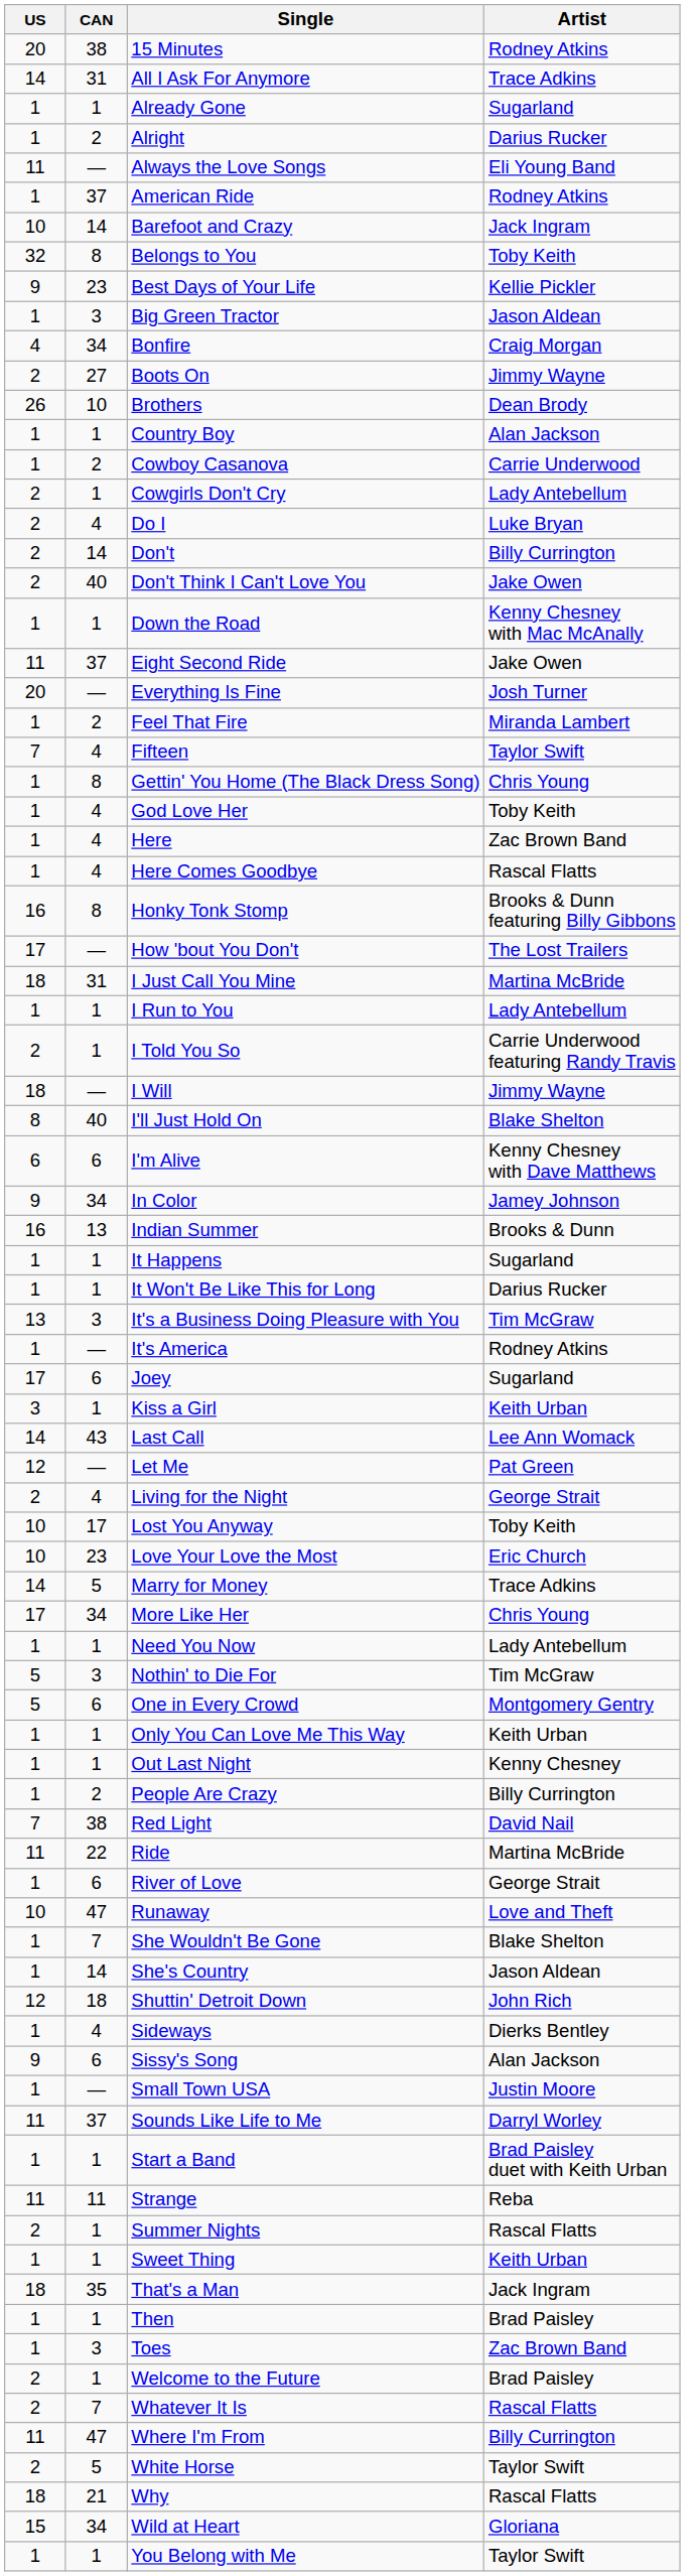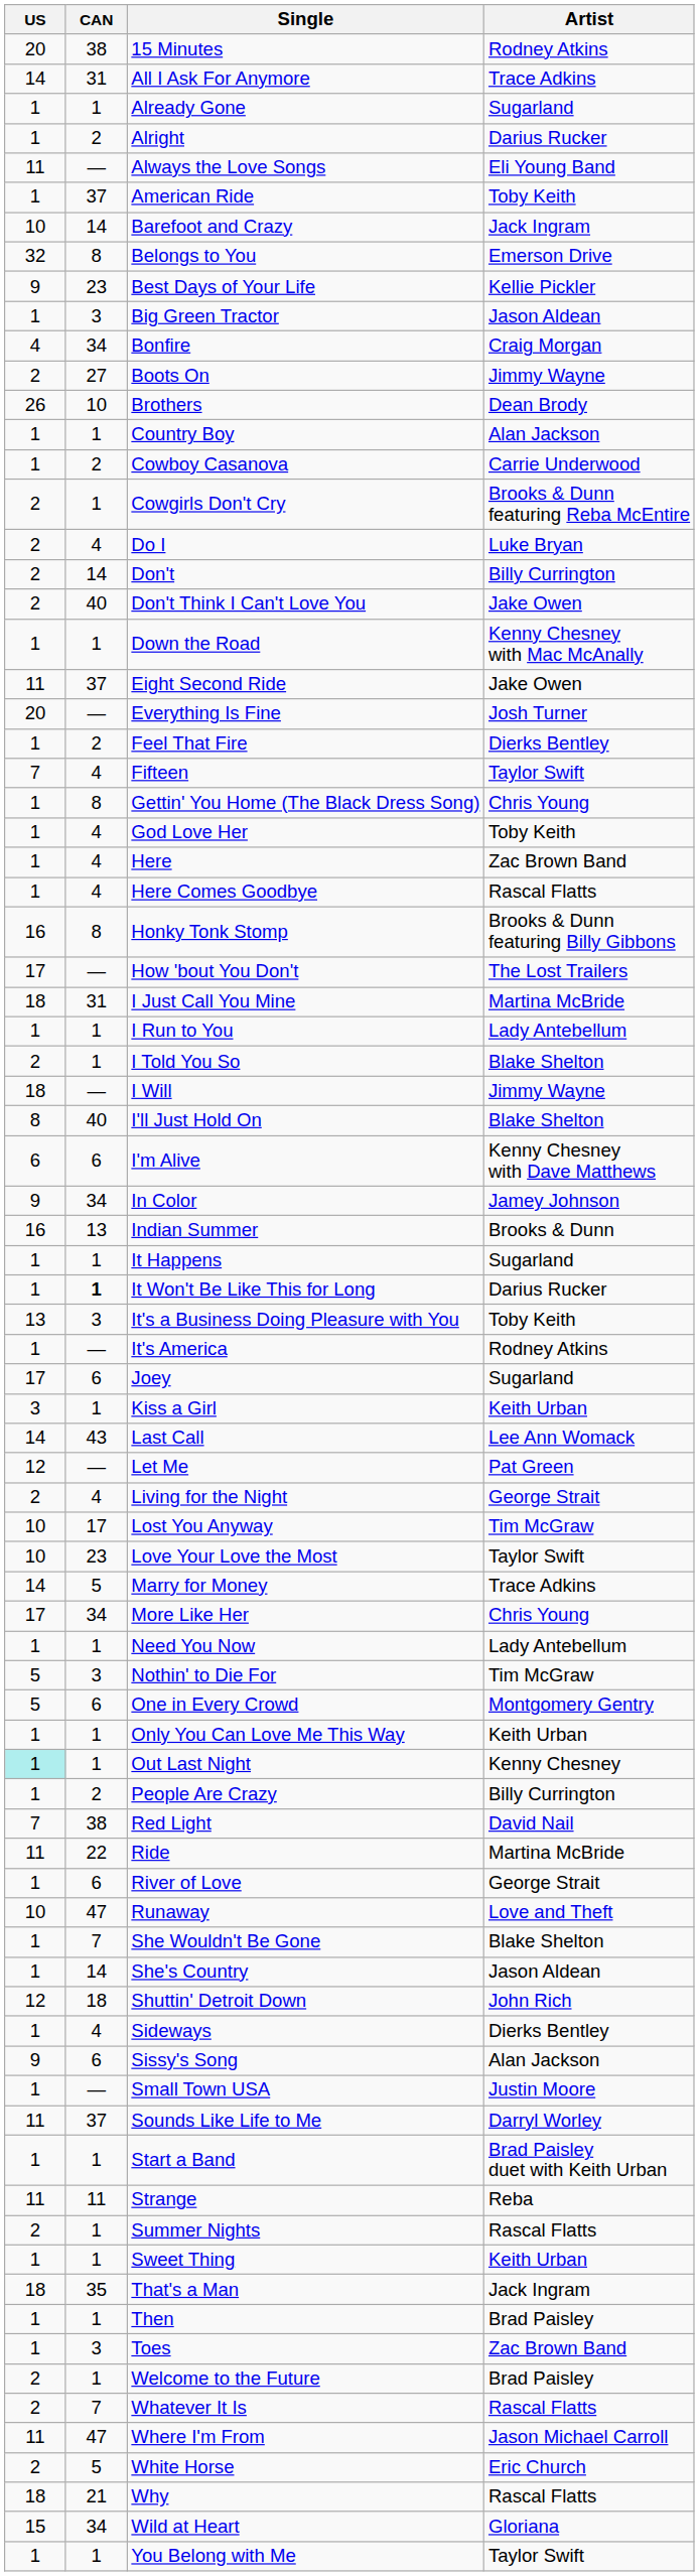 <table class="wikitable sortable">
 <tr>
 <th width=45><small>US</small></th>
 <th width=45><small>CAN</small></th>
 <th width=auto>Single</th>
 <th width=auto>Artist</th>
 </tr>
 <tr>
 <td align=center>20</td>
 <td align=center>38</td>
 <td><a href='#'>15 Minutes</a></td>
 <td><a href='#'>Rodney Atkins</a></td>
 </tr>
 <tr>
 <td align=center>14</td>
 <td align=center>31</td>
 <td><a href='#'>All I Ask For Anymore</a></td>
 <td><a href='#'>Trace Adkins</a></td>
 </tr>
 <tr>
 <td align=center>1</td>
 <td align=center>1</td>
 <td><a href='#'>Already Gone</a></td>
 <td><a href='#'>Sugarland</a></td>
 </tr>
 <tr>
 <td align=center>1</td>
 <td align=center>2</td>
 <td><a href='#'>Alright</a></td>
 <td><a href='#'>Darius Rucker</a></td>
 </tr>
 <tr>
 <td align=center>11</td>
 <td align=center>—</td>
 <td><a href='#'>Always the Love Songs</a></td>
 <td><a href='#'>Eli Young Band</a></td>
 </tr>
 <tr>
 <td align=center>1</td>
 <td align=center>37</td>
 <td><a href='#'>American Ride</a></td>
-<td><a href='#'>Rodney Atkins</a></td>
+<td><a href='#'>Toby Keith</a></td>
 </tr>
 <tr>
 <td align=center>10</td>
 <td align=center>14</td>
 <td><a href='#'>Barefoot and Crazy</a></td>
 <td><a href='#'>Jack Ingram</a></td>
 </tr>
 <tr>
 <td align=center>32</td>
 <td align=center>8</td>
 <td><a href='#'>Belongs to You</a></td>
-<td><a href='#'>Toby Keith</a></td>
+<td><a href='#'>Emerson Drive</a></td>
 </tr>
 <tr>
 <td align=center>9</td>
 <td align=center>23</td>
 <td><a href='#'>Best Days of Your Life</a></td>
 <td><a href='#'>Kellie Pickler</a></td>
 </tr>
 <tr>
 <td align=center>1</td>
 <td align=center>3</td>
 <td><a href='#'>Big Green Tractor</a></td>
 <td><a href='#'>Jason Aldean</a></td>
 </tr>
 <tr>
 <td align=center>4</td>
 <td align=center>34</td>
 <td><a href='#'>Bonfire</a></td>
 <td><a href='#'>Craig Morgan</a></td>
 </tr>
 <tr>
 <td align=center>2</td>
 <td align=center>27</td>
 <td><a href='#'>Boots On</a></td>
 <td><a href='#'>Jimmy Wayne</a></td>
 </tr>
 <tr>
 <td align=center>26</td>
 <td align=center>10</td>
 <td><a href='#'>Brothers</a></td>
 <td><a href='#'>Dean Brody</a></td>
 </tr>
 <tr>
 <td align=center>1</td>
 <td align=center>1</td>
 <td><a href='#'>Country Boy</a></td>
 <td><a href='#'>Alan Jackson</a></td>
 </tr>
 <tr>
 <td align=center>1</td>
 <td align=center>2</td>
 <td><a href='#'>Cowboy Casanova</a></td>
 <td><a href='#'>Carrie Underwood</a></td>
 </tr>
 <tr>
 <td align=center>2</td>
 <td align=center>1</td>
 <td><a href='#'>Cowgirls Don't Cry</a></td>
-<td><a href='#'>Lady Antebellum</a></td>
+<td><a href='#'>Brooks & Dunn</a><br>featuring <a href='#'>Reba McEntire</a></td>
 </tr>
 <tr>
 <td align=center>2</td>
 <td align=center>4</td>
 <td><a href='#'>Do I</a></td>
 <td><a href='#'>Luke Bryan</a></td>
 </tr>
 <tr>
 <td align=center>2</td>
 <td align=center>14</td>
 <td><a href='#'>Don't</a></td>
 <td><a href='#'>Billy Currington</a></td>
 </tr>
 <tr>
 <td align=center>2</td>
 <td align=center>40</td>
 <td><a href='#'>Don't Think I Can't Love You</a></td>
 <td><a href='#'>Jake Owen</a></td>
 </tr>
 <tr>
 <td align=center>1</td>
 <td align=center>1</td>
 <td><a href='#'>Down the Road</a></td>
 <td><a href='#'>Kenny Chesney</a><br>with <a href='#'>Mac McAnally</a></td>
 </tr>
 <tr>
 <td align=center>11</td>
 <td align=center>37</td>
 <td><a href='#'>Eight Second Ride</a></td>
 <td>Jake Owen</td>
 </tr>
 <tr>
 <td align=center>20</td>
 <td align=center>—</td>
 <td><a href='#'>Everything Is Fine</a></td>
 <td><a href='#'>Josh Turner</a></td>
 </tr>
 <tr>
 <td align=center>1</td>
 <td align=center>2</td>
 <td><a href='#'>Feel That Fire</a></td>
-<td><a href='#'>Miranda Lambert</a></td>
+<td><a href='#'>Dierks Bentley</a></td>
 </tr>
 <tr>
 <td align=center>7</td>
 <td align=center>4</td>
 <td><a href='#'>Fifteen</a></td>
 <td><a href='#'>Taylor Swift</a></td>
 </tr>
 <tr>
 <td align=center>1</td>
 <td align=center>8</td>
 <td><a href='#'>Gettin' You Home (The Black Dress Song)</a></td>
 <td><a href='#'>Chris Young</a></td>
 </tr>
 <tr>
 <td align=center>1</td>
 <td align=center>4</td>
 <td><a href='#'>God Love Her</a></td>
 <td>Toby Keith</td>
 </tr>
 <tr>
 <td align=center>1</td>
 <td align=center>4</td>
 <td><a href='#'>Here</a></td>
 <td>Zac Brown Band</td>
 </tr>
 <tr>
 <td align=center>1</td>
 <td align=center>4</td>
 <td><a href='#'>Here Comes Goodbye</a></td>
 <td>Rascal Flatts</td>
 </tr>
 <tr>
 <td align=center>16</td>
 <td align=center>8</td>
 <td><a href='#'>Honky Tonk Stomp</a></td>
 <td>Brooks & Dunn<br>featuring <a href='#'>Billy Gibbons</a></td>
 </tr>
 <tr>
 <td align=center>17</td>
 <td align=center>—</td>
 <td><a href='#'>How 'bout You Don't</a></td>
 <td><a href='#'>The Lost Trailers</a></td>
 </tr>
 <tr>
 <td align=center>18</td>
 <td align=center>31</td>
 <td><a href='#'>I Just Call You Mine</a></td>
 <td><a href='#'>Martina McBride</a></td>
 </tr>
 <tr>
 <td align=center>1</td>
 <td align=center>1</td>
 <td><a href='#'>I Run to You</a></td>
 <td><a href='#'>Lady Antebellum</a></td>
 </tr>
 <tr>
 <td align=center>2</td>
 <td align=center>1</td>
 <td><a href='#'>I Told You So</a></td>
-<td>Carrie Underwood<br>featuring <a href='#'>Randy Travis</a></td>
+<td><a href='#'>Blake Shelton</a></td>
 </tr>
 <tr>
 <td align=center>18</td>
 <td align=center>—</td>
 <td><a href='#'>I Will</a></td>
 <td><a href='#'>Jimmy Wayne</a></td>
 </tr>
 <tr>
 <td align=center>8</td>
 <td align=center>40</td>
 <td><a href='#'>I'll Just Hold On</a></td>
 <td><a href='#'>Blake Shelton</a></td>
 </tr>
 <tr>
 <td align=center>6</td>
 <td align=center>6</td>
 <td><a href='#'>I'm Alive</a></td>
 <td>Kenny Chesney<br>with <a href='#'>Dave Matthews</a></td>
 </tr>
 <tr>
 <td align=center>9</td>
 <td align=center>34</td>
 <td><a href='#'>In Color</a></td>
 <td><a href='#'>Jamey Johnson</a></td>
 </tr>
 <tr>
 <td align=center>16</td>
 <td align=center>13</td>
 <td><a href='#'>Indian Summer</a></td>
 <td>Brooks & Dunn</td>
 </tr>
 <tr>
 <td align=center>1</td>
 <td align=center>1</td>
 <td><a href='#'>It Happens</a></td>
 <td>Sugarland</td>
 </tr>
 <tr>
 <td align=center>1</td>
-<td align=center>1</td>
+<td align=center><strong>1</strong></td>
 <td><a href='#'>It Won't Be Like This for Long</a></td>
 <td>Darius Rucker</td>
 </tr>
 <tr>
 <td align=center>13</td>
 <td align=center>3</td>
 <td><a href='#'>It's a Business Doing Pleasure with You</a></td>
-<td><a href='#'>Tim McGraw</a></td>
+<td>Toby Keith</td>
 </tr>
 <tr>
 <td align=center>1</td>
 <td align=center>—</td>
 <td><a href='#'>It's America</a></td>
 <td>Rodney Atkins</td>
 </tr>
 <tr>
 <td align=center>17</td>
 <td align=center>6</td>
 <td><a href='#'>Joey</a></td>
 <td>Sugarland</td>
 </tr>
 <tr>
 <td align=center>3</td>
 <td align=center>1</td>
 <td><a href='#'>Kiss a Girl</a></td>
 <td><a href='#'>Keith Urban</a></td>
 </tr>
 <tr>
 <td align=center>14</td>
 <td align=center>43</td>
 <td><a href='#'>Last Call</a></td>
 <td><a href='#'>Lee Ann Womack</a></td>
 </tr>
 <tr>
 <td align=center>12</td>
 <td align=center>—</td>
 <td><a href='#'>Let Me</a></td>
 <td><a href='#'>Pat Green</a></td>
 </tr>
 <tr>
 <td align=center>2</td>
 <td align=center>4</td>
 <td><a href='#'>Living for the Night</a></td>
 <td><a href='#'>George Strait</a></td>
 </tr>
 <tr>
 <td align=center>10</td>
 <td align=center>17</td>
 <td><a href='#'>Lost You Anyway</a></td>
-<td>Toby Keith</td>
+<td><a href='#'>Tim McGraw</a></td>
 </tr>
 <tr>
 <td align=center>10</td>
 <td align=center>23</td>
 <td><a href='#'>Love Your Love the Most</a></td>
-<td><a href='#'>Eric Church</a></td>
+<td>Taylor Swift</td>
 </tr>
 <tr>
 <td align=center>14</td>
 <td align=center>5</td>
 <td><a href='#'>Marry for Money</a></td>
 <td>Trace Adkins</td>
 </tr>
 <tr>
 <td align=center>17</td>
 <td align=center>34</td>
 <td><a href='#'>More Like Her</a></td>
 <td><a href='#'>Chris Young</a></td>
 </tr>
 <tr>
 <td align=center>1</td>
 <td align=center>1</td>
 <td><a href='#'>Need You Now</a></td>
 <td>Lady Antebellum</td>
 </tr>
 <tr>
 <td align=center>5</td>
 <td align=center>3</td>
 <td><a href='#'>Nothin' to Die For</a></td>
 <td>Tim McGraw</td>
 </tr>
 <tr>
 <td align=center>5</td>
 <td align=center>6</td>
 <td><a href='#'>One in Every Crowd</a></td>
 <td><a href='#'>Montgomery Gentry</a></td>
 </tr>
 <tr>
 <td align=center>1</td>
 <td align=center>1</td>
 <td><a href='#'>Only You Can Love Me This Way</a></td>
 <td>Keith Urban</td>
 </tr>
 <tr>
-<td align=center>1</td>
+<td align=center style="background: paleturquoise;">1</td>
 <td align=center>1</td>
 <td><a href='#'>Out Last Night</a></td>
 <td>Kenny Chesney</td>
 </tr>
 <tr>
 <td align=center>1</td>
 <td align=center>2</td>
 <td><a href='#'>People Are Crazy</a></td>
 <td>Billy Currington</td>
 </tr>
 <tr>
 <td align=center>7</td>
 <td align=center>38</td>
 <td><a href='#'>Red Light</a></td>
 <td><a href='#'>David Nail</a></td>
 </tr>
 <tr>
 <td align=center>11</td>
 <td align=center>22</td>
 <td><a href='#'>Ride</a></td>
 <td>Martina McBride</td>
 </tr>
 <tr>
 <td align=center>1</td>
 <td align=center>6</td>
 <td><a href='#'>River of Love</a></td>
 <td>George Strait</td>
 </tr>
 <tr>
 <td align=center>10</td>
 <td align=center>47</td>
 <td><a href='#'>Runaway</a></td>
 <td><a href='#'>Love and Theft</a></td>
 </tr>
 <tr>
 <td align=center>1</td>
 <td align=center>7</td>
 <td><a href='#'>She Wouldn't Be Gone</a></td>
 <td>Blake Shelton</td>
 </tr>
 <tr>
 <td align=center>1</td>
 <td align=center>14</td>
 <td><a href='#'>She's Country</a></td>
 <td>Jason Aldean</td>
 </tr>
 <tr>
 <td align=center>12</td>
 <td align=center>18</td>
 <td><a href='#'>Shuttin' Detroit Down</a></td>
 <td><a href='#'>John Rich</a></td>
 </tr>
 <tr>
 <td align=center>1</td>
 <td align=center>4</td>
 <td><a href='#'>Sideways</a></td>
 <td>Dierks Bentley</td>
 </tr>
 <tr>
 <td align=center>9</td>
 <td align=center>6</td>
 <td><a href='#'>Sissy's Song</a></td>
 <td>Alan Jackson</td>
 </tr>
 <tr>
 <td align=center>1</td>
 <td align=center>—</td>
 <td><a href='#'>Small Town USA</a></td>
 <td><a href='#'>Justin Moore</a></td>
 </tr>
 <tr>
 <td align=center>11</td>
 <td align=center>37</td>
 <td><a href='#'>Sounds Like Life to Me</a></td>
 <td><a href='#'>Darryl Worley</a></td>
 </tr>
 <tr>
 <td align=center>1</td>
 <td align=center>1</td>
 <td><a href='#'>Start a Band</a></td>
 <td><a href='#'>Brad Paisley</a><br>duet with Keith Urban</td>
 </tr>
 <tr>
 <td align=center>11</td>
 <td align=center>11</td>
 <td><a href='#'>Strange</a></td>
 <td>Reba</td>
 </tr>
 <tr>
 <td align=center>2</td>
 <td align=center>1</td>
 <td><a href='#'>Summer Nights</a></td>
 <td>Rascal Flatts</td>
 </tr>
 <tr>
 <td align=center>1</td>
 <td align=center>1</td>
 <td><a href='#'>Sweet Thing</a></td>
 <td><a href='#'>Keith Urban</a></td>
 </tr>
 <tr>
 <td align=center>18</td>
 <td align=center>35</td>
 <td><a href='#'>That's a Man</a></td>
 <td>Jack Ingram</td>
 </tr>
 <tr>
 <td align=center>1</td>
 <td align=center>1</td>
 <td><a href='#'>Then</a></td>
 <td>Brad Paisley</td>
 </tr>
 <tr>
 <td align=center>1</td>
 <td align=center>3</td>
 <td><a href='#'>Toes</a></td>
 <td><a href='#'>Zac Brown Band</a></td>
 </tr>
 <tr>
 <td align=center>2</td>
 <td align=center>1</td>
 <td><a href='#'>Welcome to the Future</a></td>
 <td>Brad Paisley</td>
 </tr>
 <tr>
 <td align=center>2</td>
 <td align=center>7</td>
 <td><a href='#'>Whatever It Is</a></td>
 <td><a href='#'>Rascal Flatts</a></td>
 </tr>
 <tr>
 <td align=center>11</td>
 <td align=center>47</td>
 <td><a href='#'>Where I'm From</a></td>
-<td><a href='#'>Billy Currington</a></td>
+<td><a href='#'>Jason Michael Carroll</a></td>
 </tr>
 <tr>
 <td align=center>2</td>
 <td align=center>5</td>
 <td><a href='#'>White Horse</a></td>
-<td>Taylor Swift</td>
+<td><a href='#'>Eric Church</a></td>
 </tr>
 <tr>
 <td align=center>18</td>
 <td align=center>21</td>
 <td><a href='#'>Why</a></td>
 <td>Rascal Flatts</td>
 </tr>
 <tr>
 <td align=center>15</td>
 <td align=center>34</td>
 <td><a href='#'>Wild at Heart</a></td>
 <td><a href='#'>Gloriana</a></td>
 </tr>
 <tr>
 <td align=center>1</td>
 <td align=center>1</td>
 <td><a href='#'>You Belong with Me</a></td>
 <td>Taylor Swift</td>
 </tr>
 </table>
